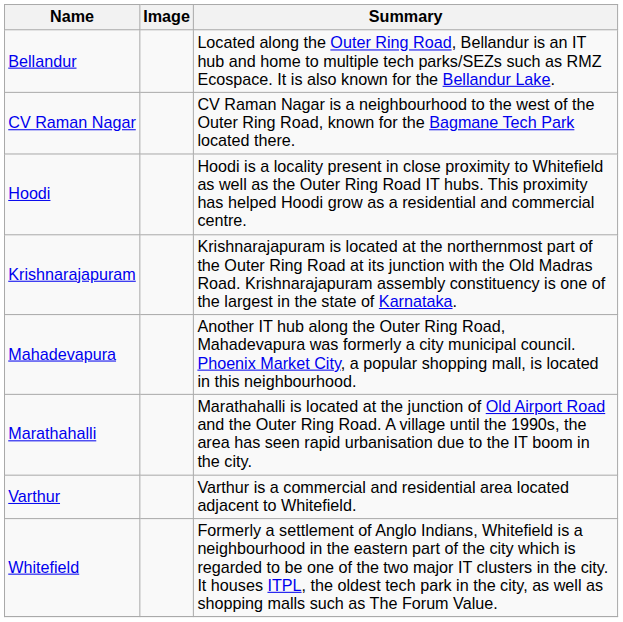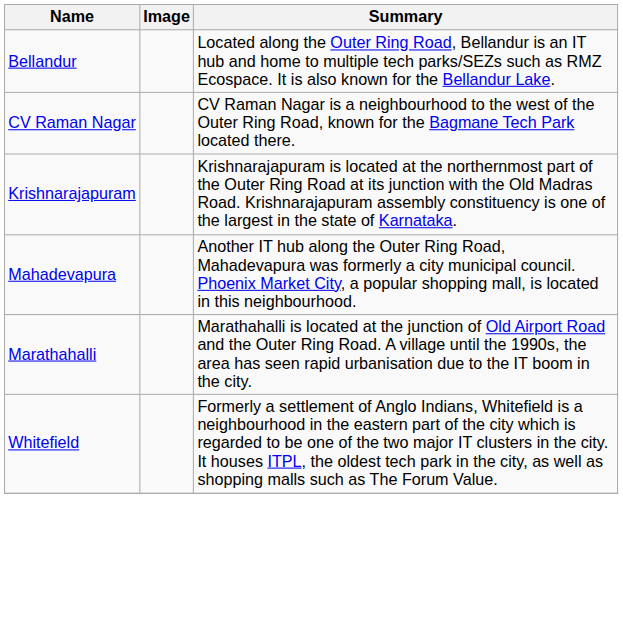 <table class="wikitable sortable">
 <tr>
 <th style="background:light gray; color:black">Name</th>
 <th class="unsortable" style="background:light gray; color:black">Image</th>
 <th class="unsortable" style="background:light gray; color:black">Summary</th>
 </tr>
 <tr>
 <td><a href='#'>Bellandur</a></td>
 <td></td>
 <td>Located along the <a href='#'>Outer Ring Road</a>, Bellandur is an IT hub and home to multiple tech parks/SEZs such as RMZ Ecospace. It is also known for the <a href='#'>Bellandur Lake</a>.</td>
 </tr>
 <tr>
 <td><a href='#'>CV Raman Nagar</a></td>
 <td></td>
 <td>CV Raman Nagar is a neighbourhood to the west of the Outer Ring Road, known for the <a href='#'>Bagmane Tech Park</a> located there.</td>
 </tr>
 <tr>
-<td><a href='#'>Hoodi</a></td>
-<td></td>
-<td>Hoodi is a locality present in close proximity to Whitefield as well as the Outer Ring Road IT hubs. This proximity has helped Hoodi grow as a residential and commercial centre.</td>
-</tr>
-<tr>
 <td><a href='#'>Krishnarajapuram</a></td>
 <td></td>
 <td>Krishnarajapuram is located at the northernmost part of the Outer Ring Road at its junction with the Old Madras Road. Krishnarajapuram assembly constituency is one of the largest in the state of <a href='#'>Karnataka</a>.</td>
 </tr>
 <tr>
 <td><a href='#'>Mahadevapura</a></td>
 <td></td>
 <td>Another IT hub along the Outer Ring Road, Mahadevapura was formerly a city municipal council. <a href='#'>Phoenix Market City</a>, a popular shopping mall, is located in this neighbourhood.</td>
 </tr>
 <tr>
 <td><a href='#'>Marathahalli</a></td>
 <td></td>
 <td>Marathahalli is located at the junction of <a href='#'>Old Airport Road</a> and the Outer Ring Road. A village until the 1990s, the area has seen rapid urbanisation due to the IT boom in the city.</td>
 </tr>
 <tr>
-<td><a href='#'>Varthur</a></td>
-<td></td>
-<td>Varthur is a commercial and residential area located adjacent to Whitefield.</td>
-</tr>
-<tr>
 <td><a href='#'>Whitefield</a></td>
 <td></td>
 <td>Formerly a settlement of Anglo Indians, Whitefield is a neighbourhood in the eastern part of the city which is regarded to be one of the two major IT clusters in the city. It houses <a href='#'>ITPL</a>, the oldest tech park in the city, as well as shopping malls such as The Forum Value.</td>
 </tr>
 <tr>
 </tr>
 </table>
